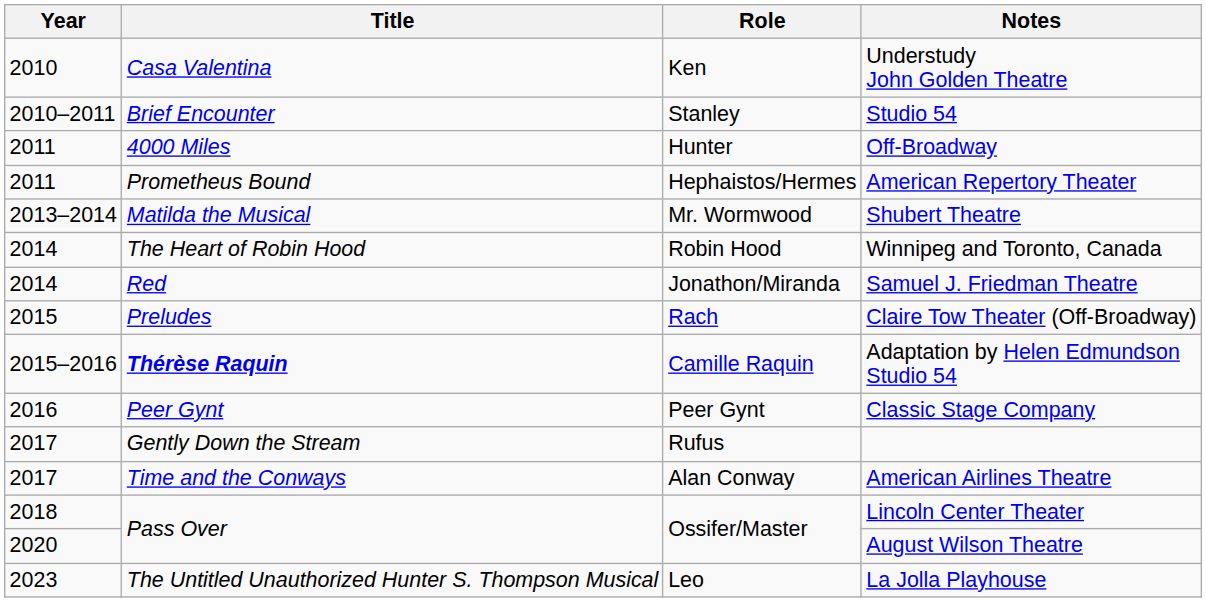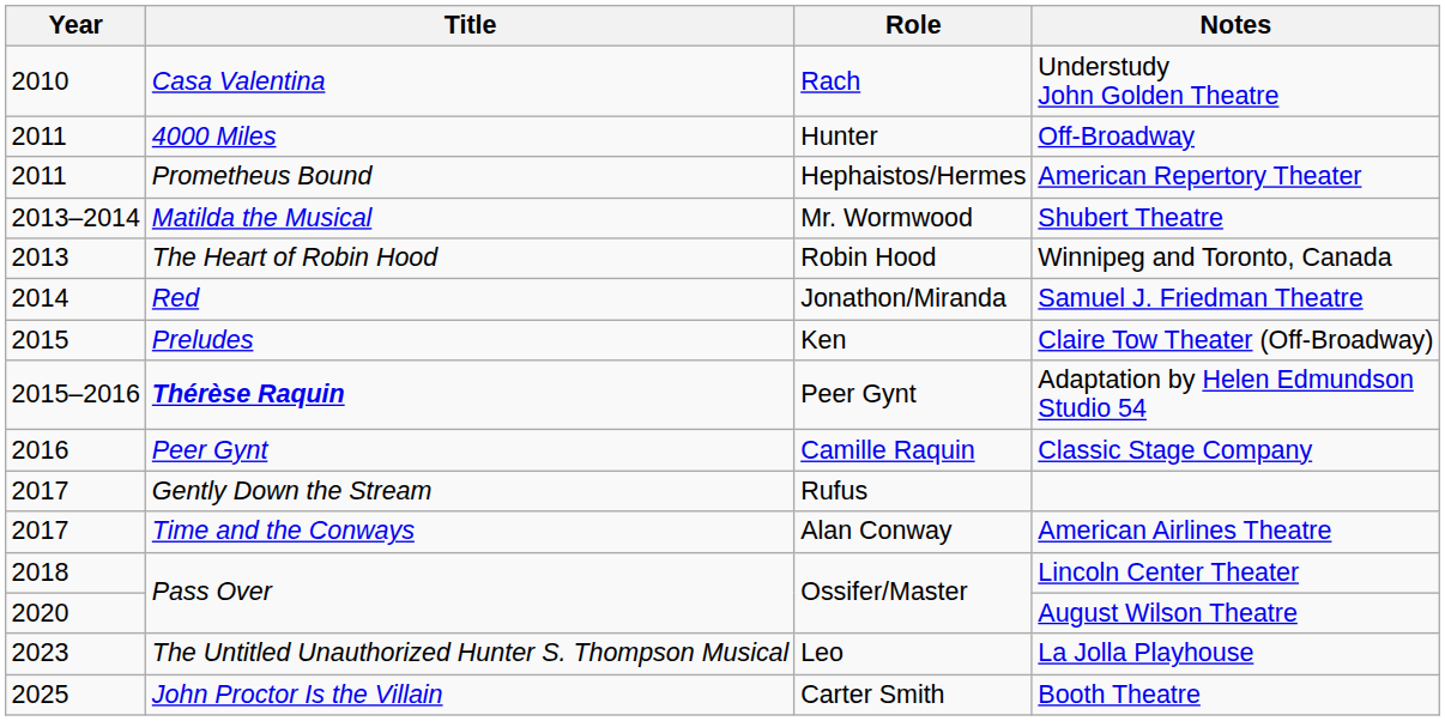 <table class="wikitable">
 <tr>
 <th>Year</th>
 <th>Title</th>
 <th>Role</th>
 <th>Notes</th>
 </tr>
 <tr>
 <td>2010</td>
 <td><em><a href='#'>Casa Valentina</a></em></td>
-<td>Ken</td>
+<td><a href='#'>Rach</a></td>
 <td>Understudy<br><a href='#'>John Golden Theatre</a></td>
-</tr>
-<tr>
-<td>2010–2011</td>
-<td><em><a href='#'>Brief Encounter</a></em></td>
-<td>Stanley</td>
-<td><a href='#'>Studio 54</a></td>
 </tr>
 <tr>
 <td>2011</td>
 <td><em><a href='#'>4000 Miles</a></em></td>
 <td>Hunter</td>
 <td><a href='#'>Off-Broadway</a></td>
 </tr>
 <tr>
 <td>2011</td>
 <td><em>Prometheus Bound</em></td>
 <td>Hephaistos/Hermes</td>
 <td><a href='#'>American Repertory Theater</a></td>
 </tr>
 <tr>
 <td>2013–2014</td>
 <td><em><a href='#'>Matilda the Musical</a></em></td>
 <td>Mr. Wormwood</td>
 <td><a href='#'>Shubert Theatre</a></td>
 </tr>
 <tr>
-<td>2014</td>
+<td>2013</td>
 <td><em>The Heart of Robin Hood</em></td>
 <td>Robin Hood</td>
 <td>Winnipeg and Toronto, Canada</td>
 </tr>
 <tr>
 <td>2014</td>
 <td><em><a href='#'>Red</a></em></td>
 <td>Jonathon/Miranda</td>
 <td><a href='#'>Samuel J. Friedman Theatre</a></td>
 </tr>
 <tr>
 <td>2015</td>
 <td><em><a href='#'>Preludes</a></em></td>
-<td><a href='#'>Rach</a></td>
+<td>Ken</td>
 <td><a href='#'>Claire Tow Theater</a> (Off-Broadway)</td>
 </tr>
 <tr>
 <td>2015–2016</td>
 <td><strong><em><a href='#'>Thérèse Raquin</a></em></strong></td>
-<td><a href='#'>Camille Raquin</a></td>
+<td>Peer Gynt</td>
 <td>Adaptation by <a href='#'>Helen Edmundson</a><br><a href='#'>Studio 54</a></td>
 </tr>
 <tr>
 <td>2016</td>
 <td><em><a href='#'>Peer Gynt</a></em></td>
-<td>Peer Gynt</td>
+<td><a href='#'>Camille Raquin</a></td>
 <td><a href='#'>Classic Stage Company</a></td>
 </tr>
 <tr>
 <td>2017</td>
 <td><em>Gently Down the Stream</em></td>
 <td>Rufus</td>
 <td></td>
 </tr>
 <tr>
 <td>2017</td>
 <td><em><a href='#'>Time and the Conways</a></em></td>
 <td>Alan Conway</td>
 <td><a href='#'>American Airlines Theatre</a></td>
 </tr>
 <tr>
 <td>2018</td>
 <td rowspan=2><em>Pass Over</em></td>
 <td rowspan=2>Ossifer/Master</td>
 <td><a href='#'>Lincoln Center Theater</a></td>
 </tr>
 <tr>
 <td>2020</td>
 <td><a href='#'>August Wilson Theatre</a></td>
 </tr>
 <tr>
 <td>2023</td>
 <td><em>The Untitled Unauthorized Hunter S. Thompson Musical</em></td>
 <td>Leo</td>
 <td><a href='#'>La Jolla Playhouse</a></td>
 </tr>
+<tr>
+<td>2025</td>
+<td><em><a href='#'>John Proctor Is the Villain</a></em></td>
+<td>Carter Smith</td>
+<td><a href='#'>Booth Theatre</a></td>
+</tr>
 </table>
